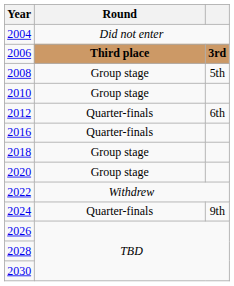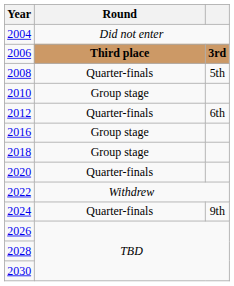 <table class="wikitable" style="text-align: center; font-size:90%">
 <tr>
 <th>Year</th>
 <th style="width:200px">Round</th>
 <th></th>
 </tr>
 <tr>
 <td><a href='#'>2004</a></td>
 <td colspan="2"><em>Did not enter</em></td>
 </tr>
 <tr>
 <td><a href='#'>2006</a></td>
 <td bgcolor="cc9966"><strong>Third place</strong></td>
 <td bgcolor="cc9966"><strong>3rd</strong></td>
 </tr>
 <tr>
 <td><a href='#'>2008</a></td>
-<td>Group stage</td>
+<td>Quarter-finals</td>
 <td>5th</td>
 </tr>
 <tr>
 <td><a href='#'>2010</a></td>
 <td>Group stage</td>
 <td></td>
 </tr>
 <tr>
 <td><a href='#'>2012</a></td>
 <td>Quarter-finals</td>
 <td>6th</td>
 </tr>
 <tr>
 <td><a href='#'>2016</a></td>
-<td>Quarter-finals</td>
+<td>Group stage</td>
 <td></td>
 </tr>
 <tr>
 <td><a href='#'>2018</a></td>
 <td>Group stage</td>
 <td></td>
 </tr>
 <tr>
 <td><a href='#'>2020</a></td>
-<td>Group stage</td>
+<td>Quarter-finals</td>
 <td></td>
 </tr>
 <tr>
 <td><a href='#'>2022</a></td>
 <td colspan="2"><em>Withdrew</em></td>
 </tr>
 <tr>
 <td><a href='#'>2024</a></td>
 <td>Quarter-finals</td>
 <td>9th</td>
 </tr>
 <tr>
 <td><a href='#'>2026</a></td>
 <td colspan="2" rowspan="3"><em>TBD</em></td>
 </tr>
 <tr>
 <td><a href='#'>2028</a></td>
 </tr>
 <tr>
 <td><a href='#'>2030</a></td>
 </tr>
 </table>
